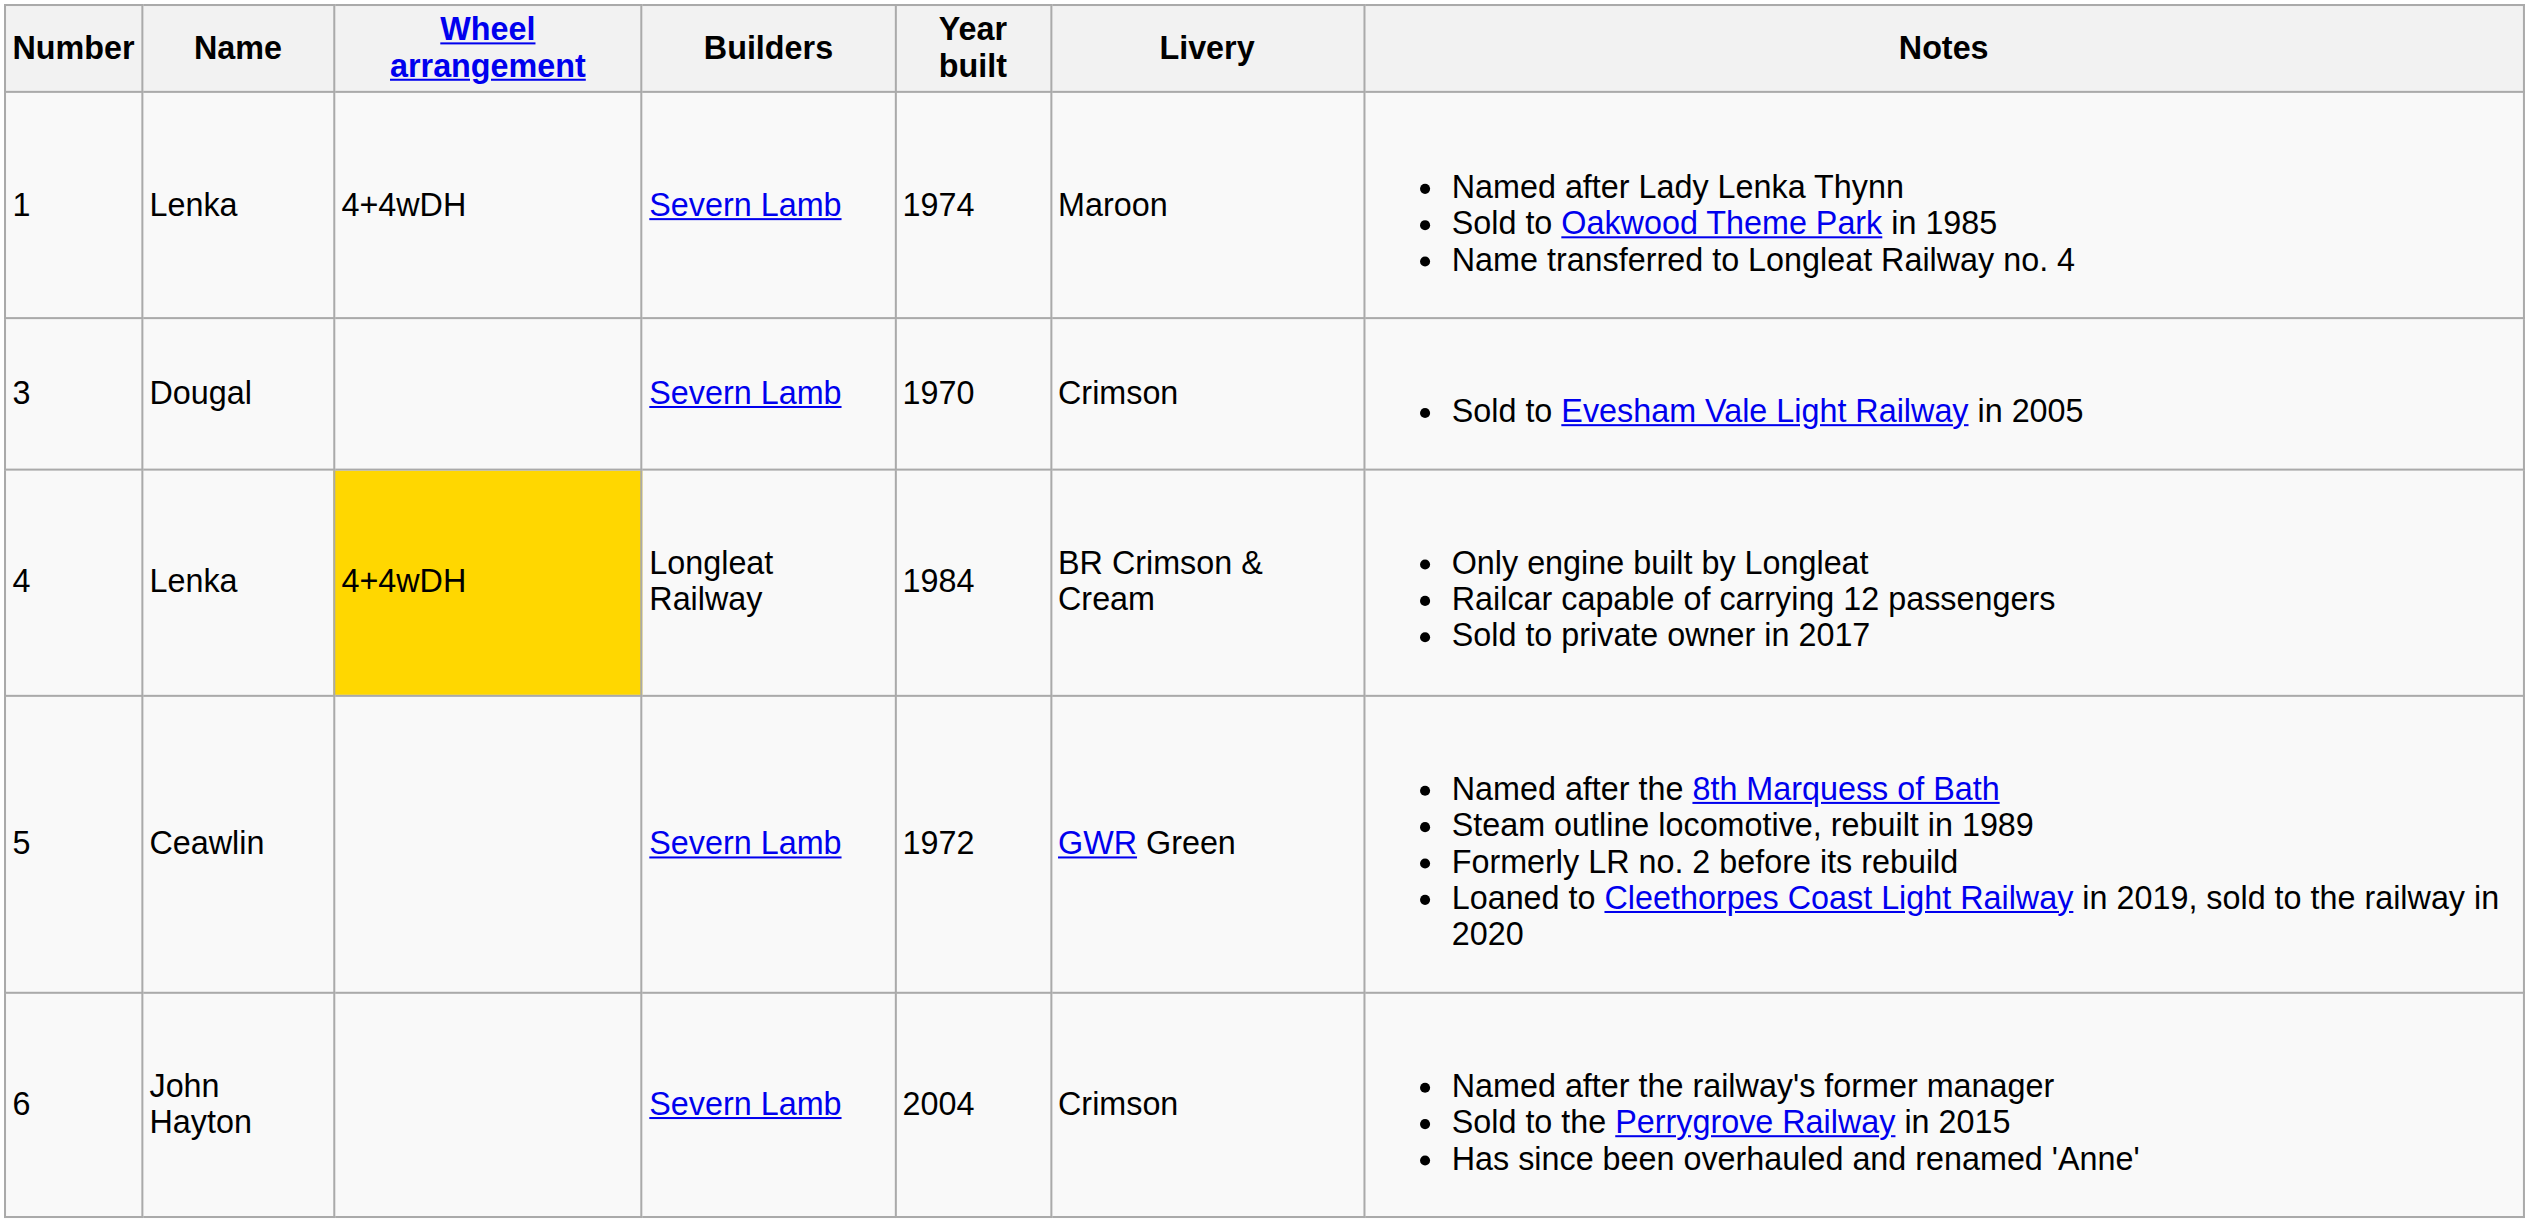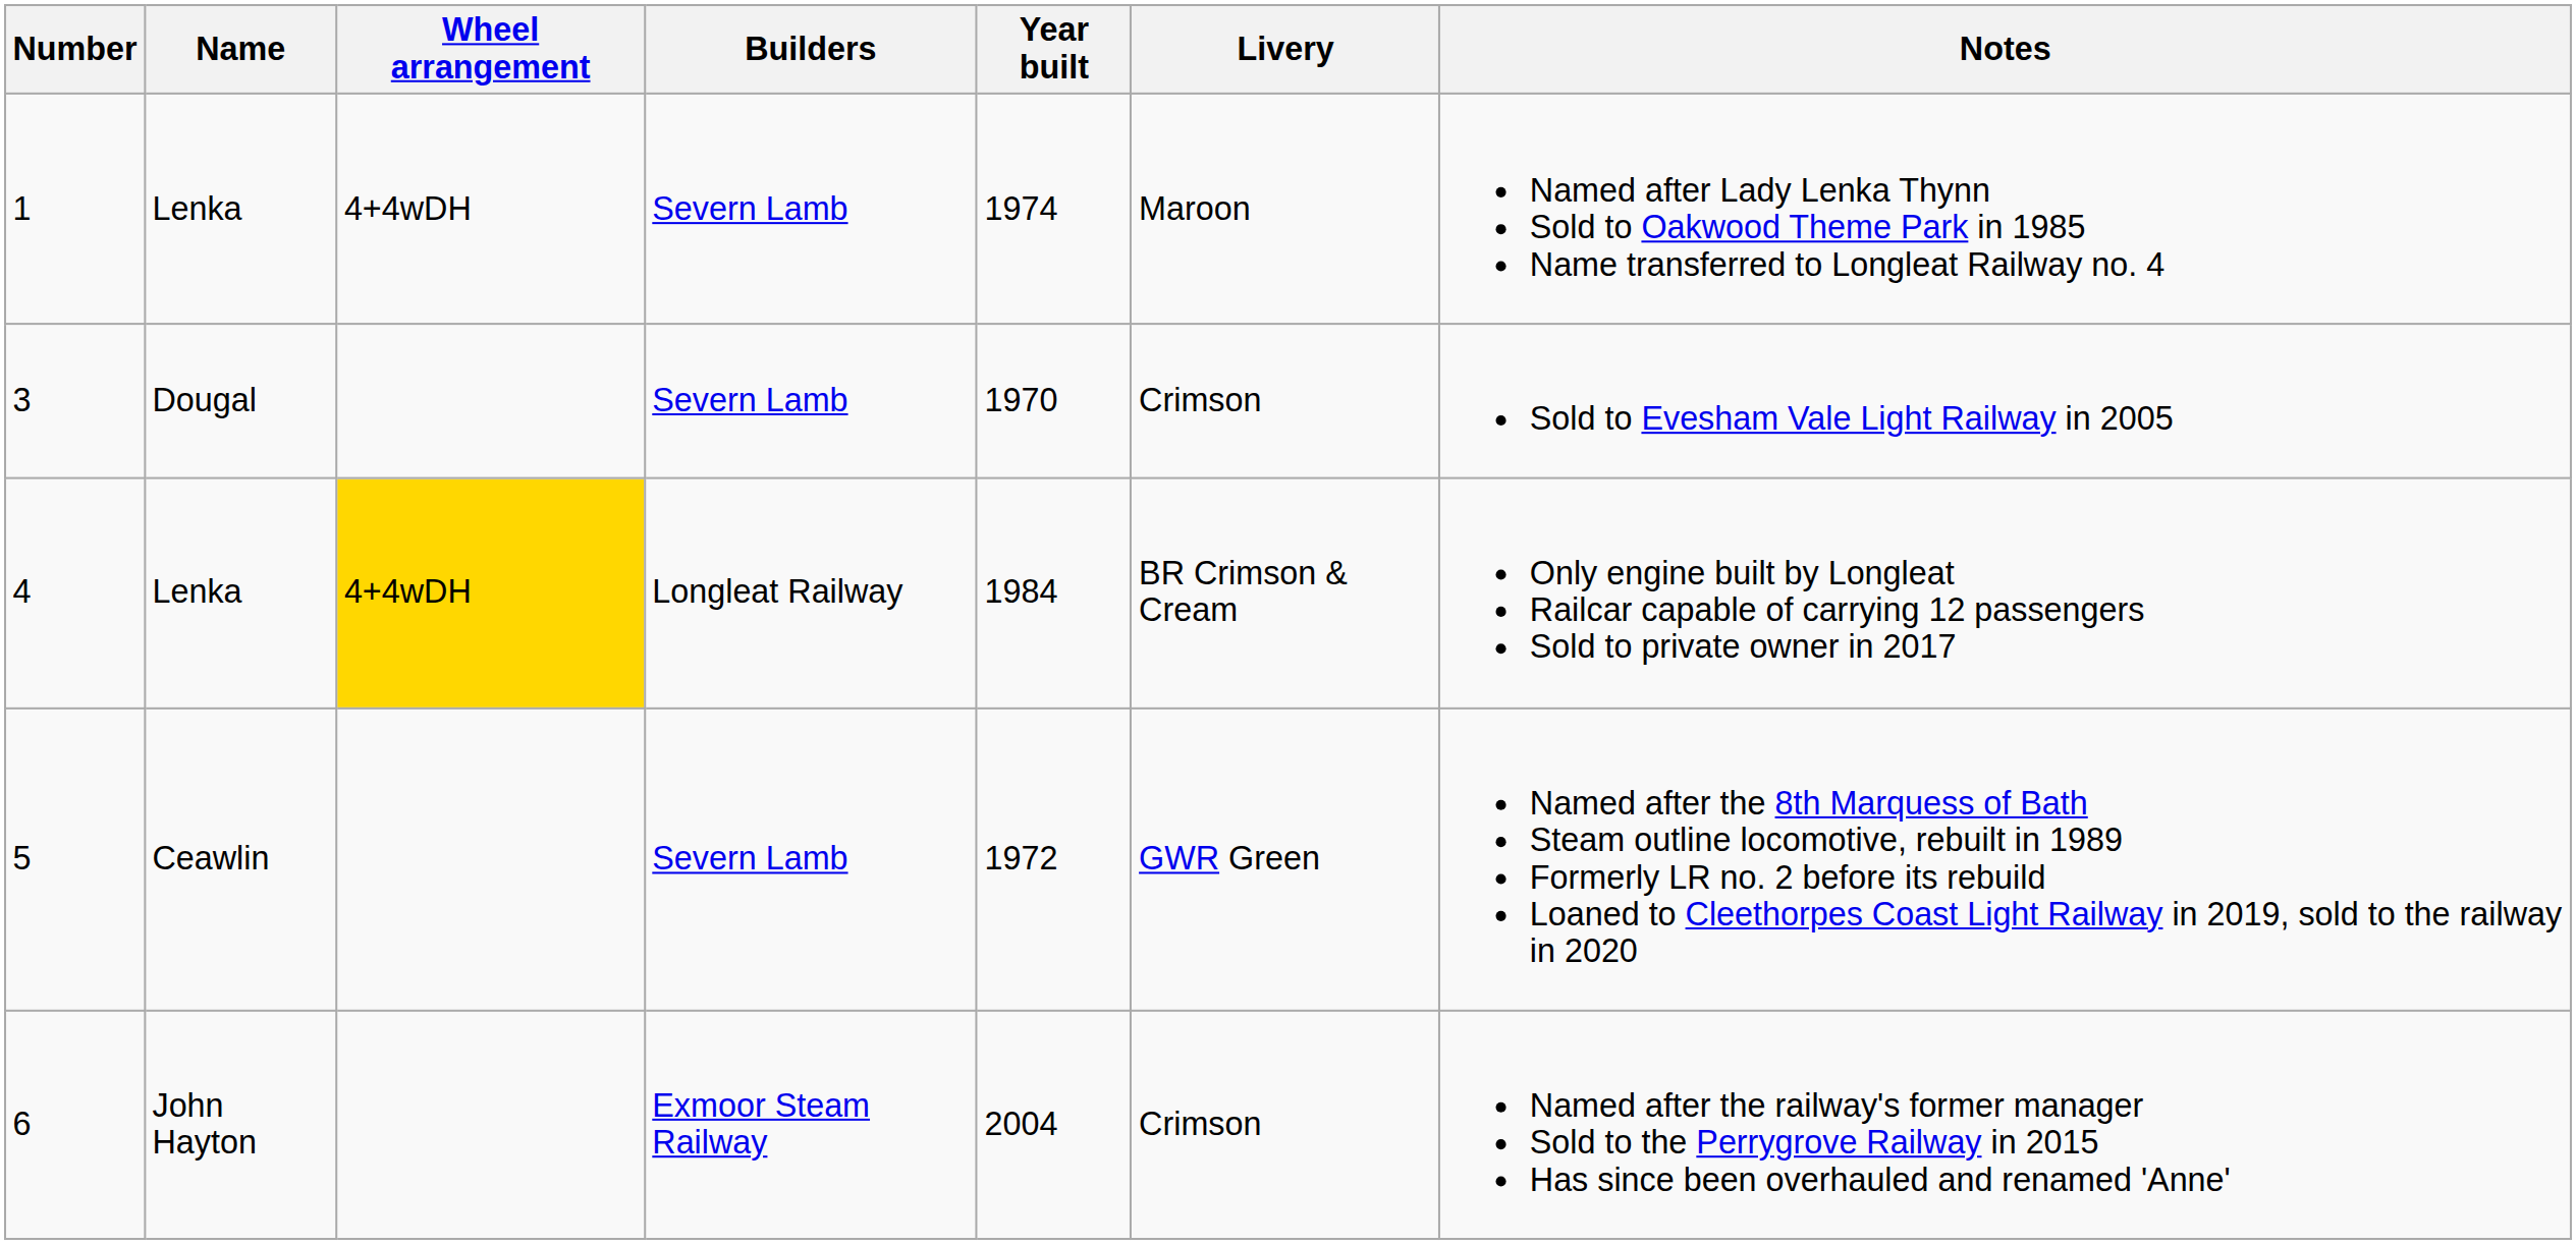 <table class="wikitable">
 <tr>
 <th>Number</th>
 <th>Name</th>
 <th><a href='#'>Wheel arrangement</a></th>
 <th>Builders</th>
 <th>Year built</th>
 <th>Livery</th>
 <th>Notes</th>
 </tr>
 <tr>
 <td>1</td>
 <td>Lenka</td>
 <td>4+4wDH</td>
 <td><a href='#'>Severn Lamb</a></td>
 <td>1974</td>
 <td>Maroon</td>
 <td><br><ul><li>Named after Lady Lenka Thynn</li><li>Sold to <a href='#'>Oakwood Theme Park</a> in 1985</li><li>Name transferred to Longleat Railway no. 4</li></ul></td>
 </tr>
 <tr>
 <td>3</td>
 <td>Dougal</td>
 <td></td>
 <td><a href='#'>Severn Lamb</a></td>
 <td>1970</td>
 <td>Crimson</td>
 <td><br><ul><li>Sold to <a href='#'>Evesham Vale Light Railway</a> in 2005</li></ul></td>
 </tr>
 <tr>
 <td>4</td>
 <td>Lenka</td>
 <td style="background: gold;">4+4wDH</td>
 <td>Longleat Railway</td>
 <td>1984</td>
 <td>BR Crimson & Cream</td>
 <td><br><ul><li>Only engine built by Longleat</li><li>Railcar capable of carrying 12 passengers</li><li>Sold to private owner in 2017</li></ul></td>
 </tr>
 <tr>
 <td>5</td>
 <td>Ceawlin</td>
 <td></td>
 <td><a href='#'>Severn Lamb</a></td>
 <td>1972</td>
 <td><a href='#'>GWR</a> Green</td>
 <td><br><ul><li>Named after the <a href='#'>8th Marquess of Bath</a></li><li>Steam outline locomotive, rebuilt in 1989</li><li>Formerly LR no. 2 before its rebuild</li><li>Loaned to <a href='#'>Cleethorpes Coast Light Railway</a> in 2019, sold to the railway in 2020</li></ul></td>
 </tr>
 <tr>
 <td>6</td>
 <td>John Hayton</td>
 <td></td>
-<td><a href='#'>Severn Lamb</a></td>
+<td><a href='#'>Exmoor Steam Railway</a></td>
 <td>2004</td>
 <td>Crimson</td>
 <td><br><ul><li>Named after the railway's former manager</li><li>Sold to the <a href='#'>Perrygrove Railway</a> in 2015</li><li>Has since been overhauled and renamed 'Anne'</li></ul></td>
 </tr>
 </table>
